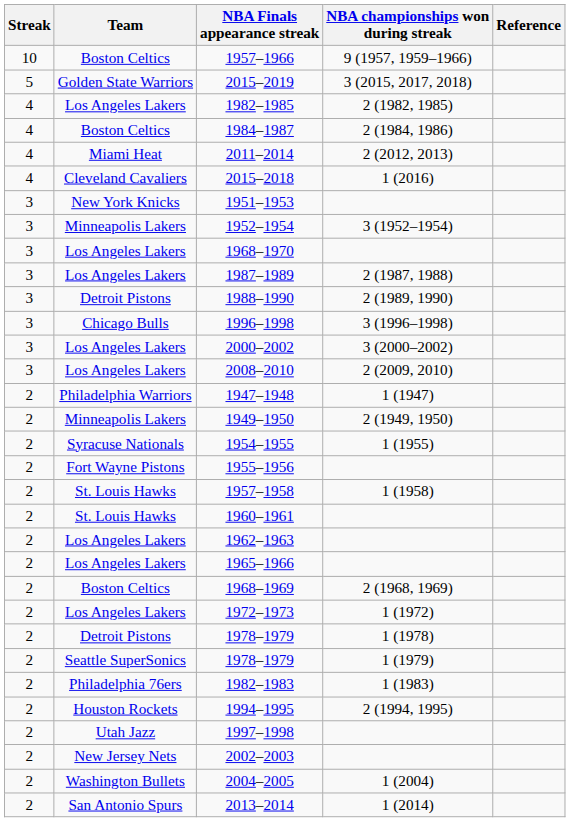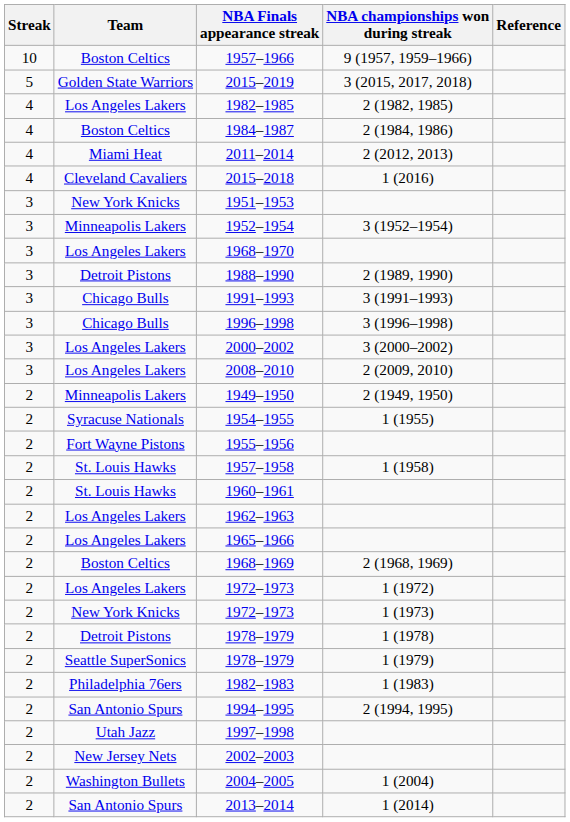 <table class="wikitable sortable" style="text-align:center">
 <tr>
 <th>Streak</th>
 <th>Team</th>
 <th><a href='#'>NBA Finals</a><br>appearance streak</th>
 <th><a href='#'>NBA championships</a> won<br>during streak</th>
 <th class="unsortable">Reference</th>
 </tr>
 <tr>
 <td>10</td>
 <td><a href='#'>Boston Celtics</a></td>
 <td><a href='#'>1957</a>–<a href='#'>1966</a></td>
 <td>9 (1957, 1959–1966)</td>
 <td></td>
 </tr>
 <tr>
 <td>5</td>
 <td><a href='#'>Golden State Warriors</a></td>
 <td><a href='#'>2015</a>–<a href='#'>2019</a></td>
 <td>3 (2015, 2017, 2018)</td>
 <td></td>
 </tr>
 <tr>
 <td>4</td>
 <td><a href='#'>Los Angeles Lakers</a></td>
 <td><a href='#'>1982</a>–<a href='#'>1985</a></td>
 <td>2 (1982, 1985)</td>
 <td></td>
 </tr>
 <tr>
 <td>4</td>
 <td><a href='#'>Boston Celtics</a></td>
 <td><a href='#'>1984</a>–<a href='#'>1987</a></td>
 <td>2 (1984, 1986)</td>
 <td></td>
 </tr>
 <tr>
 <td>4</td>
 <td><a href='#'>Miami Heat</a></td>
 <td><a href='#'>2011</a>–<a href='#'>2014</a></td>
 <td>2 (2012, 2013)</td>
 <td></td>
 </tr>
 <tr>
 <td>4</td>
 <td><a href='#'>Cleveland Cavaliers</a></td>
 <td><a href='#'>2015</a>–<a href='#'>2018</a></td>
 <td>1 (2016)</td>
 <td></td>
 </tr>
 <tr>
 <td>3</td>
 <td><a href='#'>New York Knicks</a></td>
 <td><a href='#'>1951</a>–<a href='#'>1953</a></td>
 <td></td>
 <td></td>
 </tr>
 <tr>
 <td>3</td>
 <td><a href='#'>Minneapolis Lakers</a></td>
 <td><a href='#'>1952</a>–<a href='#'>1954</a></td>
 <td>3 (1952–1954)</td>
 <td></td>
 </tr>
 <tr>
 <td>3</td>
 <td><a href='#'>Los Angeles Lakers</a></td>
 <td><a href='#'>1968</a>–<a href='#'>1970</a></td>
 <td></td>
 <td></td>
 </tr>
 <tr>
 <td>3</td>
-<td><a href='#'>Los Angeles Lakers</a></td>
-<td><a href='#'>1987</a>–<a href='#'>1989</a></td>
-<td>2 (1987, 1988)</td>
+<td><a href='#'>Detroit Pistons</a></td>
+<td><a href='#'>1988</a>–<a href='#'>1990</a></td>
+<td>2 (1989, 1990)</td>
 <td></td>
 </tr>
 <tr>
 <td>3</td>
-<td><a href='#'>Detroit Pistons</a></td>
-<td><a href='#'>1988</a>–<a href='#'>1990</a></td>
-<td>2 (1989, 1990)</td>
+<td><a href='#'>Chicago Bulls</a></td>
+<td><a href='#'>1991</a>–<a href='#'>1993</a></td>
+<td>3 (1991–1993)</td>
 <td></td>
 </tr>
 <tr |->
 <td>3</td>
 <td><a href='#'>Chicago Bulls</a></td>
 <td><a href='#'>1996</a>–<a href='#'>1998</a></td>
 <td>3 (1996–1998)</td>
 <td></td>
 </tr>
 <tr>
 <td>3</td>
 <td><a href='#'>Los Angeles Lakers</a></td>
 <td><a href='#'>2000</a>–<a href='#'>2002</a></td>
 <td>3 (2000–2002)</td>
 <td></td>
 </tr>
 <tr>
 <td>3</td>
 <td><a href='#'>Los Angeles Lakers</a></td>
 <td><a href='#'>2008</a>–<a href='#'>2010</a></td>
 <td>2 (2009, 2010)</td>
-<td></td>
-</tr>
-<tr>
-<td>2</td>
-<td><a href='#'>Philadelphia Warriors</a></td>
-<td><a href='#'>1947</a>–<a href='#'>1948</a></td>
-<td>1 (1947)</td>
 <td></td>
 </tr>
 <tr>
 <td>2</td>
 <td><a href='#'>Minneapolis Lakers</a></td>
 <td><a href='#'>1949</a>–<a href='#'>1950</a></td>
 <td>2 (1949, 1950)</td>
 <td></td>
 </tr>
 <tr>
 <td>2</td>
 <td><a href='#'>Syracuse Nationals</a></td>
 <td><a href='#'>1954</a>–<a href='#'>1955</a></td>
 <td>1 (1955)</td>
 <td></td>
 </tr>
 <tr>
 <td>2</td>
 <td><a href='#'>Fort Wayne Pistons</a></td>
 <td><a href='#'>1955</a>–<a href='#'>1956</a></td>
 <td></td>
 <td></td>
 </tr>
 <tr>
 <td>2</td>
 <td><a href='#'>St. Louis Hawks</a></td>
 <td><a href='#'>1957</a>–<a href='#'>1958</a></td>
 <td>1 (1958)</td>
 <td></td>
 </tr>
 <tr>
 <td>2</td>
 <td><a href='#'>St. Louis Hawks</a></td>
 <td><a href='#'>1960</a>–<a href='#'>1961</a></td>
 <td></td>
 <td></td>
 </tr>
 <tr>
 <td>2</td>
 <td><a href='#'>Los Angeles Lakers</a></td>
 <td><a href='#'>1962</a>–<a href='#'>1963</a></td>
 <td></td>
 <td></td>
 </tr>
 <tr>
 <td>2</td>
 <td><a href='#'>Los Angeles Lakers</a></td>
 <td><a href='#'>1965</a>–<a href='#'>1966</a></td>
 <td></td>
 <td></td>
 </tr>
 <tr>
 <td>2</td>
 <td><a href='#'>Boston Celtics</a></td>
 <td><a href='#'>1968</a>–<a href='#'>1969</a></td>
 <td>2 (1968, 1969)</td>
 <td></td>
 </tr>
 <tr>
 <td>2</td>
 <td><a href='#'>Los Angeles Lakers</a></td>
 <td><a href='#'>1972</a>–<a href='#'>1973</a></td>
 <td>1 (1972)</td>
 <td></td>
 </tr>
 <tr>
 <td>2</td>
+<td><a href='#'>New York Knicks</a></td>
+<td><a href='#'>1972</a>–<a href='#'>1973</a></td>
+<td>1 (1973)</td>
+<td></td>
+</tr>
+<tr>
+<td>2</td>
 <td><a href='#'>Detroit Pistons</a></td>
 <td><a href='#'>1978</a>–<a href='#'>1979</a></td>
 <td>1 (1978)</td>
 <td></td>
 </tr>
 <tr>
 <td>2</td>
 <td><a href='#'>Seattle SuperSonics</a></td>
 <td><a href='#'>1978</a>–<a href='#'>1979</a></td>
 <td>1 (1979)</td>
 <td></td>
 </tr>
 <tr>
 <td>2</td>
 <td><a href='#'>Philadelphia 76ers</a></td>
 <td><a href='#'>1982</a>–<a href='#'>1983</a></td>
 <td>1 (1983)</td>
 <td></td>
 </tr>
 <tr>
 <td>2</td>
-<td><a href='#'>Houston Rockets</a></td>
+<td><a href='#'>San Antonio Spurs</a></td>
 <td><a href='#'>1994</a>–<a href='#'>1995</a></td>
 <td>2 (1994, 1995)</td>
 <td></td>
 </tr>
 <tr>
 <td>2</td>
 <td><a href='#'>Utah Jazz</a></td>
 <td><a href='#'>1997</a>–<a href='#'>1998</a></td>
 <td></td>
 <td></td>
 </tr>
 <tr>
 <td>2</td>
 <td><a href='#'>New Jersey Nets</a></td>
 <td><a href='#'>2002</a>–<a href='#'>2003</a></td>
 <td></td>
 <td></td>
 </tr>
 <tr>
 <td>2</td>
 <td><a href='#'>Washington Bullets</a></td>
 <td><a href='#'>2004</a>–<a href='#'>2005</a></td>
 <td>1 (2004)</td>
 <td></td>
 </tr>
 <tr>
 <td>2</td>
 <td><a href='#'>San Antonio Spurs</a></td>
 <td><a href='#'>2013</a>–<a href='#'>2014</a></td>
 <td>1 (2014)</td>
 <td></td>
 </tr>
 </table>
